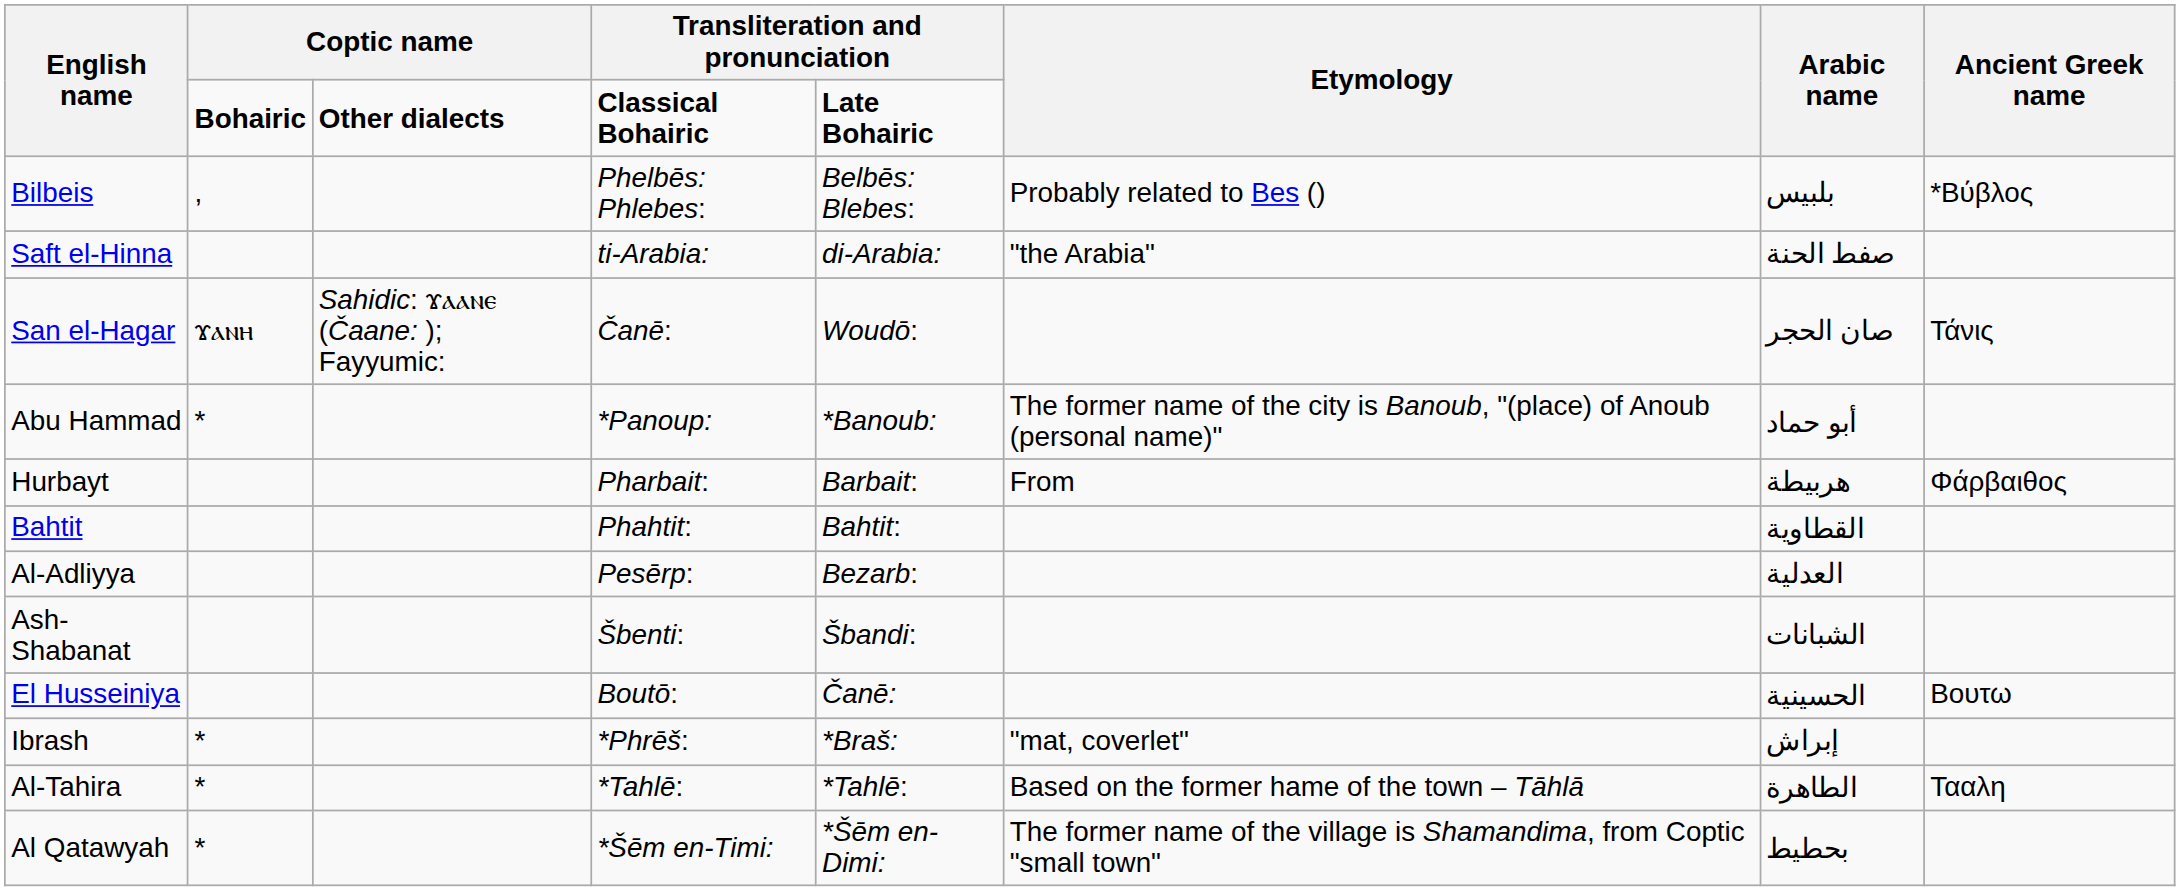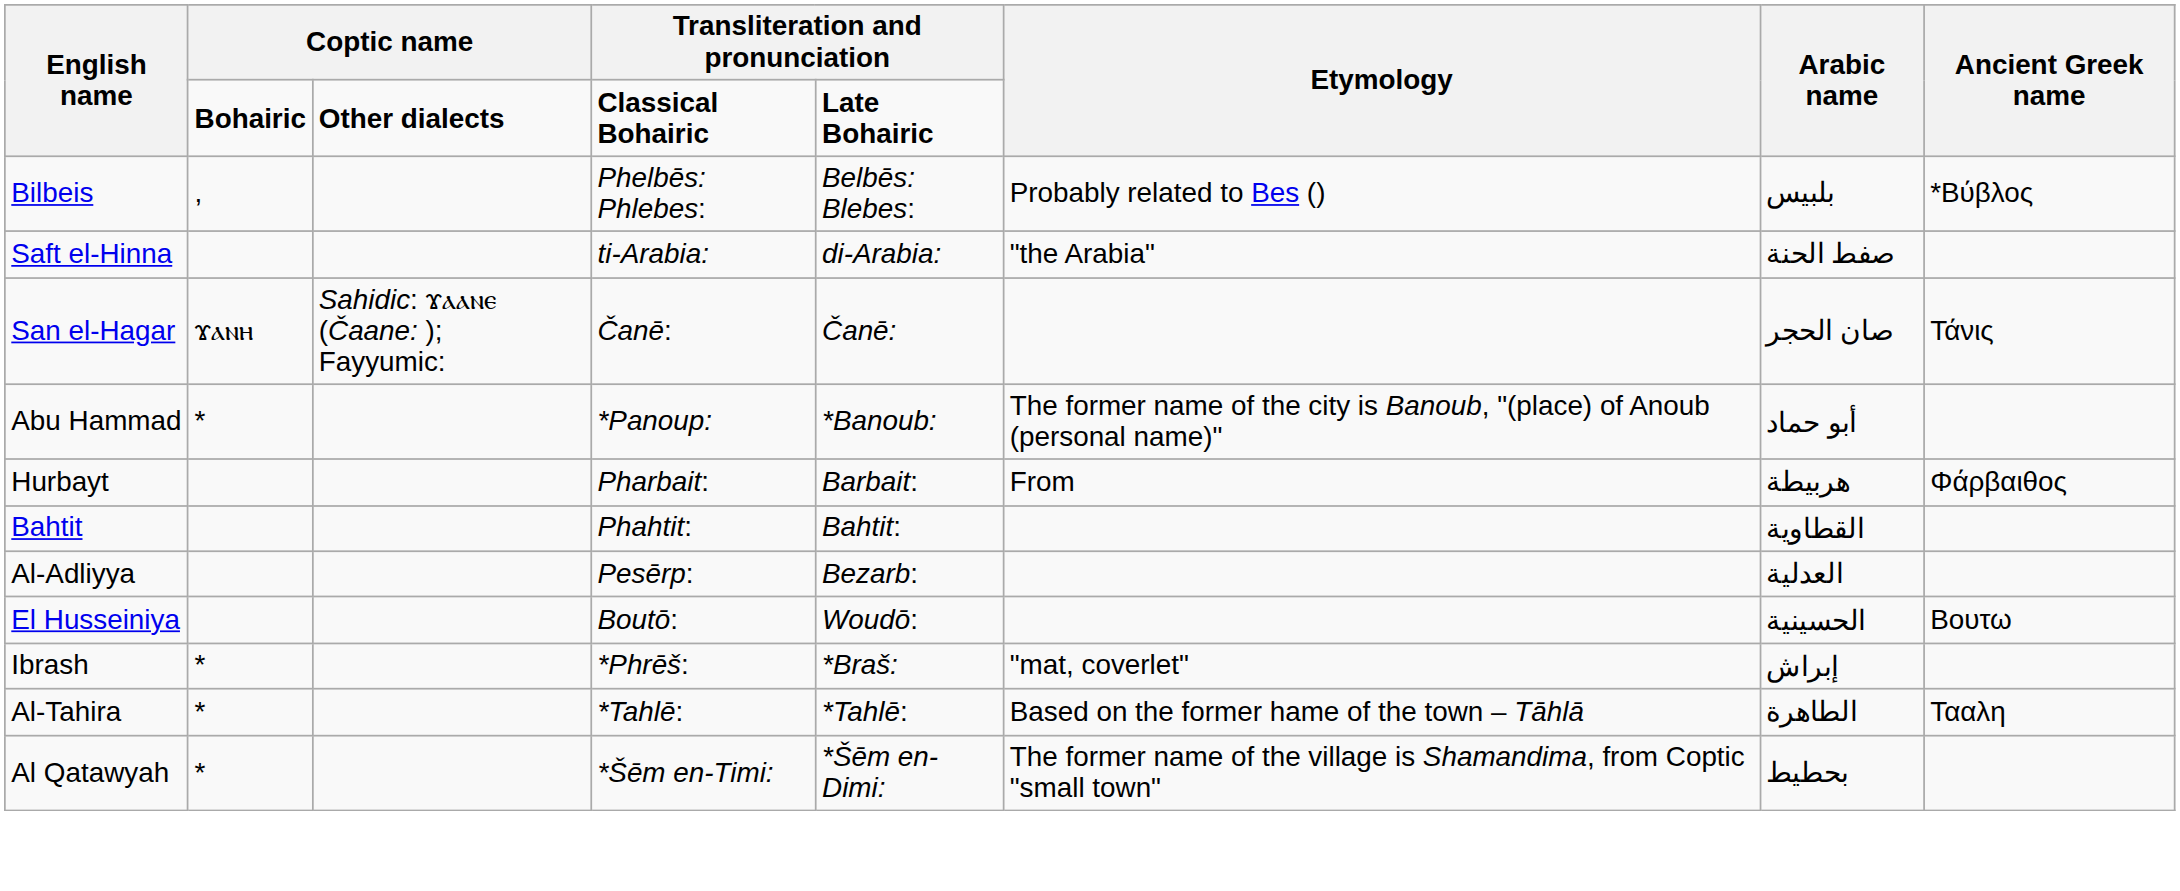 <table class="wikitable">
 <tr>
 <th rowspan="2">English name</th>
 <th colspan="2">Coptic name</th>
 <th colspan="2">Transliteration and pronunciation</th>
 <th rowspan="2">Etymology</th>
 <th rowspan="2">Arabic name</th>
 <th rowspan="2">Ancient Greek name</th>
 </tr>
 <tr>
 <td><strong>Bohairic</strong></td>
 <td><strong>Other dialects</strong></td>
 <td><strong>Classical Bohairic</strong></td>
 <td><strong>Late Bohairic</strong></td>
 </tr>
 <tr>
 <td><a href='#'>Bilbeis</a></td>
 <td>, </td>
 <td></td>
 <td><em>Phelbēs:</em>  <em>Phlebes</em>: </td>
 <td><em>Belbēs:</em>  <em>Blebes</em>: </td>
 <td>Probably related to <a href='#'>Bes</a> ()</td>
 <td>بلبيس</td>
 <td>*Βύβλος</td>
 </tr>
 <tr>
 <td><a href='#'>Saft el-Hinna</a></td>
 <td></td>
 <td></td>
 <td><em>ti-Arabia:</em> </td>
 <td><em>di-Arabia:</em> </td>
 <td>"the Arabia"</td>
 <td>صفط الحنة</td>
 <td></td>
 </tr>
 <tr>
 <td><a href='#'>San el-Hagar</a></td>
 <td>ϫⲁⲛⲏ</td>
 <td><em>Sahidic</em>: ϫⲁⲁⲛⲉ (<em>Čaane:</em> );<br>Fayyumic: </td>
 <td><em>Čanē</em>: </td>
-<td><em>Woudō</em>: </td>
+<td><em>Čanē:</em> </td>
 <td></td>
 <td>صان الحجر</td>
 <td>Τάνις</td>
 </tr>
 <tr>
 <td>Abu Hammad</td>
 <td>*</td>
 <td></td>
 <td><em>*Panoup:</em> </td>
 <td><em>*Banoub:</em> </td>
 <td>The former name of the city is <em>Banoub</em>, "(place) of Anoub (personal name)"</td>
 <td>أبو حماد</td>
 <td></td>
 </tr>
 <tr>
 <td>Hurbayt</td>
 <td></td>
 <td></td>
 <td><em>Pharbait</em>: </td>
 <td><em>Barbait</em>: </td>
 <td>From </td>
 <td>هربيطة</td>
 <td>Φάρβαιθος</td>
 </tr>
 <tr>
 <td><a href='#'>Bahtit</a></td>
 <td></td>
 <td></td>
 <td><em>Phahtit</em>: </td>
 <td><em>Bahtit</em>: </td>
 <td></td>
 <td>القطاوية</td>
 <td></td>
 </tr>
 <tr>
 <td>Al-Adliyya</td>
 <td></td>
 <td></td>
 <td><em>Pesērp</em>: </td>
 <td><em>Bezarb</em>: </td>
 <td></td>
 <td>العدلية</td>
 <td></td>
 </tr>
 <tr>
-<td>Ash-Shabanat</td>
-<td></td>
-<td></td>
-<td><em>Šbenti</em>: </td>
-<td><em>Šbandi</em>: </td>
-<td></td>
-<td>الشبانات</td>
-<td></td>
-</tr>
-<tr>
 <td><a href='#'>El Husseiniya</a></td>
 <td></td>
 <td></td>
 <td><em>Boutō</em>: </td>
-<td><em>Čanē:</em> </td>
+<td><em>Woudō</em>: </td>
 <td></td>
 <td>الحسينية</td>
 <td>Βουτω</td>
 </tr>
 <tr>
 <td>Ibrash</td>
 <td>*</td>
 <td></td>
 <td><em>*Phrēš</em>: </td>
 <td><em>*Braš:</em> </td>
 <td>"mat, coverlet"</td>
 <td>إبراش</td>
 <td></td>
 </tr>
 <tr>
 <td>Al-Tahira</td>
 <td>*</td>
 <td></td>
 <td><em>*Tahlē</em>: </td>
 <td><em>*Tahlē</em>: </td>
 <td>Based on the former hame of the town – <em>Tāhlā</em></td>
 <td>الطاهرة</td>
 <td>Τααλη</td>
 </tr>
 <tr>
 <td>Al Qatawyah</td>
 <td>*</td>
 <td></td>
 <td><em>*Šēm en-Timi:</em> </td>
 <td><em>*Šēm en-Dimi:</em> </td>
 <td>The former name of the village is <em>Shamandima</em>, from Coptic "small town"</td>
 <td>بحطيط</td>
 <td></td>
 </tr>
 </table>
